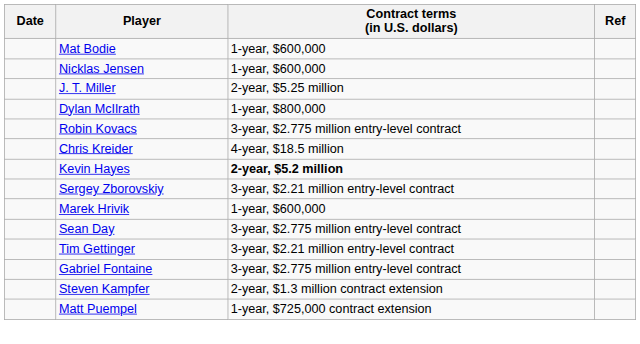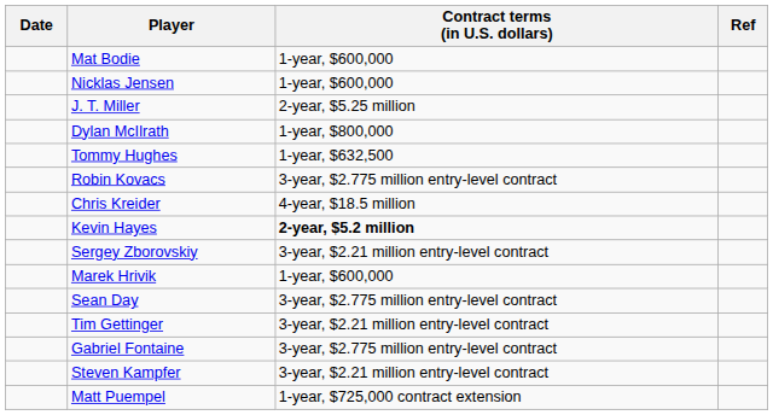 <table class="wikitable" style="border-collapse: collapse; width: 50em; padding: 3;">
 <tr style="background:#ddd;">
 <th>Date</th>
 <th>Player</th>
 <th>Contract terms<br>(in U.S. dollars)</th>
 <th>Ref</th>
 </tr>
 <tr>
 <td></td>
 <td><a href='#'>Mat Bodie</a></td>
 <td>1-year, $600,000</td>
 <td></td>
 </tr>
 <tr>
 <td></td>
 <td><a href='#'>Nicklas Jensen</a></td>
 <td>1-year, $600,000</td>
 <td></td>
 </tr>
 <tr>
 <td></td>
 <td><a href='#'>J. T. Miller</a></td>
 <td>2-year, $5.25 million</td>
 <td></td>
 </tr>
 <tr>
 <td></td>
 <td><a href='#'>Dylan McIlrath</a></td>
 <td>1-year, $800,000</td>
+<td></td>
+</tr>
+<tr>
+<td></td>
+<td><a href='#'>Tommy Hughes</a></td>
+<td>1-year, $632,500</td>
 <td></td>
 </tr>
 <tr>
 <td></td>
 <td><a href='#'>Robin Kovacs</a></td>
 <td>3-year, $2.775 million entry-level contract</td>
 <td></td>
 </tr>
 <tr>
 <td></td>
 <td><a href='#'>Chris Kreider</a></td>
 <td>4-year, $18.5 million</td>
 <td></td>
 </tr>
 <tr>
 <td></td>
 <td><a href='#'>Kevin Hayes</a></td>
 <td><strong>2-year, $5.2 million</strong></td>
 <td></td>
 </tr>
 <tr>
 <td></td>
 <td><a href='#'>Sergey Zborovskiy</a></td>
 <td>3-year, $2.21 million entry-level contract</td>
 <td></td>
 </tr>
 <tr>
 <td></td>
 <td><a href='#'>Marek Hrivik</a></td>
 <td>1-year, $600,000</td>
 <td></td>
 </tr>
 <tr>
 <td></td>
 <td><a href='#'>Sean Day</a></td>
 <td>3-year, $2.775 million entry-level contract</td>
 <td></td>
 </tr>
 <tr>
 <td></td>
 <td><a href='#'>Tim Gettinger</a></td>
 <td>3-year, $2.21 million entry-level contract</td>
 <td></td>
 </tr>
 <tr>
 <td></td>
 <td><a href='#'>Gabriel Fontaine</a></td>
 <td>3-year, $2.775 million entry-level contract</td>
 <td></td>
 </tr>
 <tr>
 <td></td>
 <td><a href='#'>Steven Kampfer</a></td>
-<td>2-year, $1.3 million contract extension</td>
+<td>3-year, $2.21 million entry-level contract</td>
 <td></td>
 </tr>
 <tr>
 <td></td>
 <td><a href='#'>Matt Puempel</a></td>
 <td>1-year, $725,000 contract extension</td>
 <td></td>
 </tr>
 </table>
